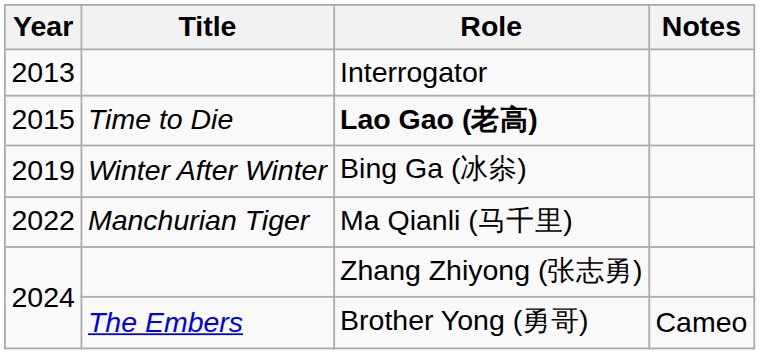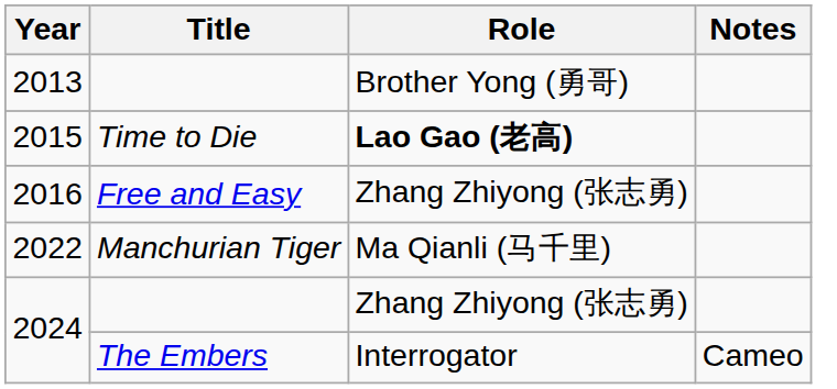 <table class="wikitable">
 <tr>
 <th>Year</th>
 <th>Title</th>
 <th>Role</th>
 <th>Notes</th>
 </tr>
 <tr>
 <td>2013</td>
 <td><em></em></td>
-<td>Interrogator</td>
+<td>Brother Yong (勇哥)</td>
 <td></td>
 </tr>
 <tr>
 <td>2015</td>
 <td><em>Time to Die</em></td>
 <td><strong>Lao Gao (老高)</strong></td>
 <td></td>
 </tr>
 <tr>
-<td>2019</td>
-<td><em>Winter After Winter</em></td>
-<td>Bing Ga (冰尜)</td>
+<td>2016</td>
+<td><em><a href='#'>Free and Easy</a></em></td>
+<td>Zhang Zhiyong (张志勇)</td>
 <td></td>
 </tr>
 <tr>
 <td>2022</td>
 <td><em>Manchurian Tiger</em></td>
 <td>Ma Qianli (马千里)</td>
 <td></td>
 </tr>
 <tr>
 <td rowspan="2">2024</td>
 <td><em></em></td>
 <td>Zhang Zhiyong (张志勇)</td>
 <td></td>
 </tr>
 <tr>
 <td><em><a href='#'>The Embers</a></em></td>
-<td>Brother Yong (勇哥)</td>
+<td>Interrogator</td>
 <td>Cameo</td>
 </tr>
 </table>
